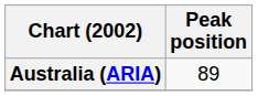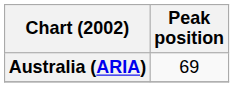 <table class="wikitable sortable plainrowheaders" style="text-align:center">
 <tr>
 <th scope="col">Chart (2002)</th>
 <th scope="col">Peak<br>position</th>
 </tr>
 <tr>
 <th scope="row">Australia (<a href='#'>ARIA</a>)</th>
-<td>89</td>
+<td>69</td>
 </tr>
 <tr>
 </tr>
 </table>
